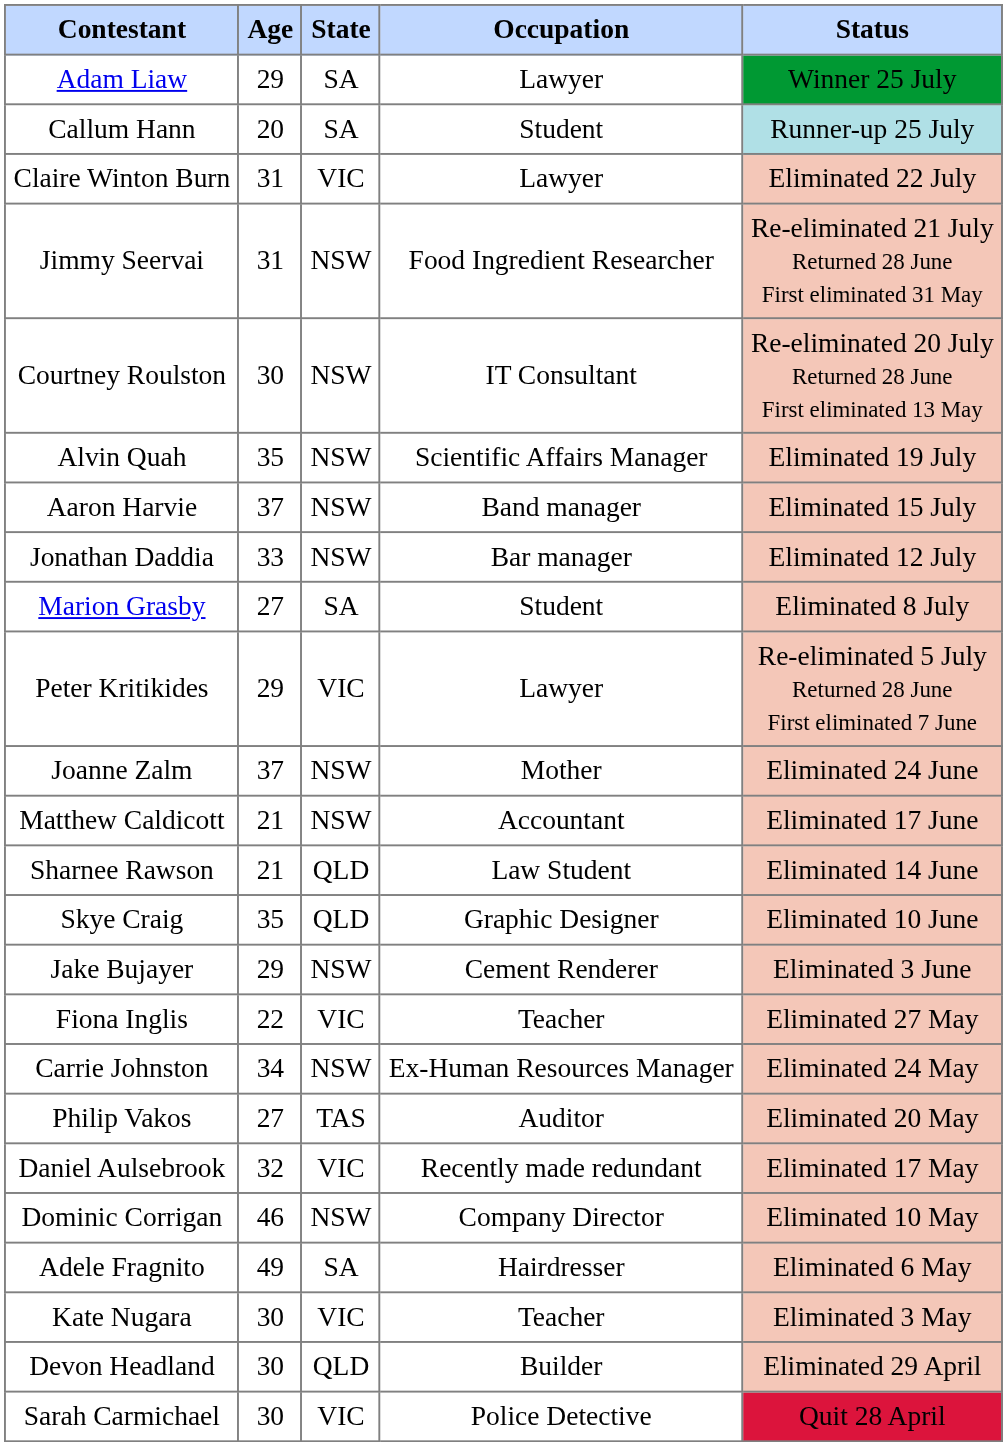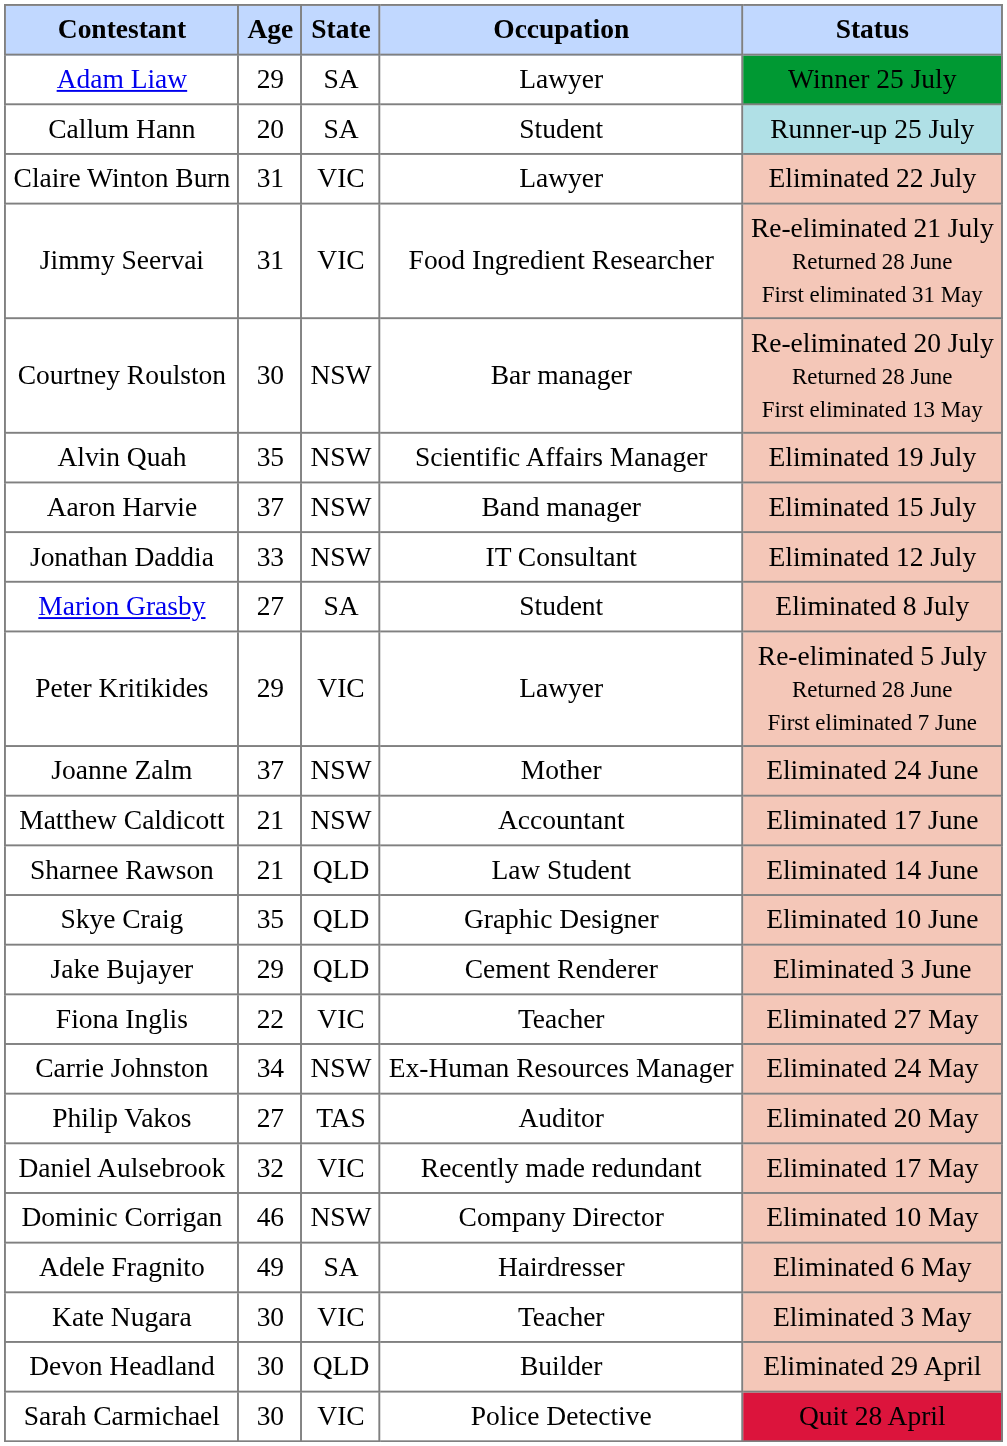 <table class="sortable" border="1" cellpadding="4" cellspacing="0" style="text-align:center; font-size:90%; border-collapse:collapse;">
 <tr style="background:#C1D8FF;">
 <th>Contestant</th>
 <th>Age</th>
 <th>State</th>
 <th>Occupation</th>
 <th>Status</th>
 </tr>
 <tr>
 <td><a href='#'>Adam Liaw</a></td>
 <td>29</td>
 <td>SA</td>
 <td>Lawyer</td>
 <td style="background:#093;"><span>Winner 25 July</span></td>
 </tr>
 <tr>
 <td>Callum Hann</td>
 <td>20</td>
 <td>SA</td>
 <td>Student</td>
 <td style="background:#B0E0E6; text-align:center;">Runner-up 25 July</td>
 </tr>
 <tr>
 <td>Claire Winton Burn</td>
 <td>31</td>
 <td>VIC</td>
 <td>Lawyer</td>
 <td style="background : #f4c7b8; text-align:center;">Eliminated 22 July<br></td>
 </tr>
 <tr>
 <td>Jimmy Seervai</td>
 <td>31</td>
-<td>NSW</td>
+<td>VIC</td>
 <td>Food Ingredient Researcher</td>
 <td bgcolor="#F4C7B8" align=center>Re-eliminated 21 July<br><small>Returned 28 June</small><br><small>First eliminated 31 May</small></td>
 </tr>
 <tr>
 <td>Courtney Roulston</td>
 <td>30</td>
 <td>NSW</td>
-<td>IT Consultant</td>
+<td>Bar manager</td>
 <td bgcolor="#F4C7B8" align=center>Re-eliminated 20 July<br><small>Returned 28 June</small><br><small>First eliminated 13 May</small></td>
 </tr>
 <tr>
 <td>Alvin Quah</td>
 <td>35</td>
 <td>NSW</td>
 <td>Scientific Affairs Manager</td>
 <td bgcolor="#F4C7B8" align=center>Eliminated 19 July<br></td>
 </tr>
 <tr>
 <td>Aaron Harvie</td>
 <td>37</td>
 <td>NSW</td>
 <td>Band manager</td>
 <td bgcolor="#F4C7B8" align=center>Eliminated 15 July<br></td>
 </tr>
 <tr>
 <td>Jonathan Daddia</td>
 <td>33</td>
 <td>NSW</td>
-<td>Bar manager</td>
+<td>IT Consultant</td>
 <td bgcolor="#F4C7B8" align=center>Eliminated 12 July<br></td>
 </tr>
 <tr>
 <td><a href='#'>Marion Grasby</a></td>
 <td>27</td>
 <td>SA</td>
 <td>Student</td>
 <td bgcolor="#F4C7B8" align=center>Eliminated 8 July<br></td>
 </tr>
 <tr>
 <td>Peter Kritikides</td>
 <td>29</td>
 <td>VIC</td>
 <td>Lawyer</td>
 <td bgcolor="#F4C7B8" align=center>Re-eliminated 5 July<br><small>Returned 28 June</small><br><small>First eliminated 7 June</small></td>
 </tr>
 <tr>
 <td>Joanne Zalm</td>
 <td>37</td>
 <td>NSW</td>
 <td>Mother</td>
 <td bgcolor="#F4C7B8" align=center>Eliminated 24 June<br></td>
 </tr>
 <tr>
 <td>Matthew Caldicott</td>
 <td>21</td>
 <td>NSW</td>
 <td>Accountant</td>
 <td bgcolor="#F4C7B8" align=center>Eliminated 17 June<br></td>
 </tr>
 <tr>
 <td>Sharnee Rawson</td>
 <td>21</td>
 <td>QLD</td>
 <td>Law Student</td>
 <td bgcolor="#F4C7B8" align=center>Eliminated 14 June<br></td>
 </tr>
 <tr>
 <td>Skye Craig</td>
 <td>35</td>
 <td>QLD</td>
 <td>Graphic Designer</td>
 <td bgcolor="#F4C7B8" align=center>Eliminated 10 June<br></td>
 </tr>
 <tr>
 <td>Jake Bujayer</td>
 <td>29</td>
-<td>NSW</td>
+<td>QLD</td>
 <td>Cement Renderer</td>
 <td bgcolor="#F4C7B8" align=center>Eliminated 3 June<br></td>
 </tr>
 <tr>
 <td>Fiona Inglis</td>
 <td>22</td>
 <td>VIC</td>
 <td>Teacher</td>
 <td bgcolor="#F4C7B8" align=center>Eliminated 27 May<br></td>
 </tr>
 <tr>
 <td>Carrie Johnston</td>
 <td>34</td>
 <td>NSW</td>
 <td>Ex-Human Resources Manager</td>
 <td bgcolor="#F4C7B8" align=center>Eliminated 24 May<br></td>
 </tr>
 <tr>
 <td>Philip Vakos</td>
 <td>27</td>
 <td>TAS</td>
 <td>Auditor</td>
 <td bgcolor="#F4C7B8" align=center>Eliminated 20 May<br></td>
 </tr>
 <tr>
 <td>Daniel Aulsebrook</td>
 <td>32</td>
 <td>VIC</td>
 <td>Recently made redundant</td>
 <td bgcolor="#F4C7B8" align=center>Eliminated 17 May<br></td>
 </tr>
 <tr>
 <td>Dominic Corrigan</td>
 <td>46</td>
 <td>NSW</td>
 <td>Company Director</td>
 <td bgcolor="#F4C7B8" align=center>Eliminated 10 May<br></td>
 </tr>
 <tr>
 <td>Adele Fragnito</td>
 <td>49</td>
 <td>SA</td>
 <td>Hairdresser</td>
 <td bgcolor="#F4C7B8" align=center>Eliminated 6 May<br></td>
 </tr>
 <tr>
 <td>Kate Nugara</td>
 <td>30</td>
 <td>VIC</td>
 <td>Teacher</td>
 <td bgcolor="#F4C7B8" align=center>Eliminated 3 May<br></td>
 </tr>
 <tr>
 <td>Devon Headland</td>
 <td>30</td>
 <td>QLD</td>
 <td>Builder</td>
 <td bgcolor="#F4C7B8" align=center>Eliminated 29 April<br></td>
 </tr>
 <tr>
 <td>Sarah Carmichael</td>
 <td>30</td>
 <td>VIC</td>
 <td>Police Detective</td>
 <td bgcolor="crimson" align=center><span>Quit 28 April</span></td>
 </tr>
 </table>
